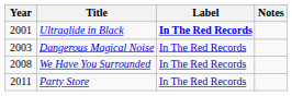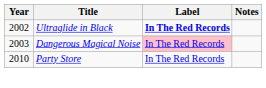 <table class="wikitable">
 <tr>
 <th align="center" valign="top" width="40">Year</th>
 <th align="left" valign="top">Title</th>
 <th align="left" valign="top">Label</th>
 <th align="center" valign="top" width="40">Notes</th>
 </tr>
 <tr>
-<td align="center" valign="top" width="40">2001</td>
+<td align="center" valign="top" width="40">2002</td>
 <td align="left" valign="top"><em><a href='#'>Ultraglide in Black</a></em></td>
 <td align="left" valign="top"><strong><a href='#'>In The Red Records</a></strong></td>
 <td></td>
 </tr>
 <tr>
 <td align="center" valign="top" width="40">2003</td>
 <td align="left" valign="top"><em><a href='#'>Dangerous Magical Noise</a></em></td>
-<td align="left" valign="top"><a href='#'>In The Red Records</a></td>
+<td align="left" valign="top" style="background: pink;"><a href='#'>In The Red Records</a></td>
 <td></td>
 </tr>
 <tr>
-<td align="center" valign="top" width="40">2008</td>
-<td align="left" valign="top"><em><a href='#'>We Have You Surrounded</a></em></td>
-<td align="left" valign="top"><a href='#'>In The Red Records</a></td>
-<td></td>
-</tr>
-<tr>
-<td align="center" valign="top" width="40">2011</td>
+<td align="center" valign="top" width="40">2010</td>
 <td align="left" valign="top"><em><a href='#'>Party Store</a></em></td>
 <td align="left" valign="top"><a href='#'>In The Red Records</a></td>
 <td></td>
 </tr>
 </table>
